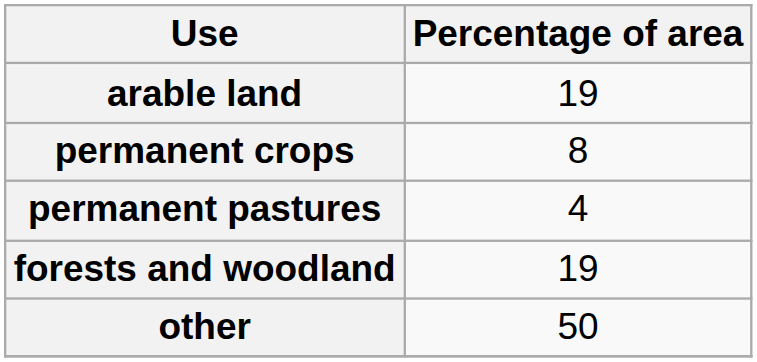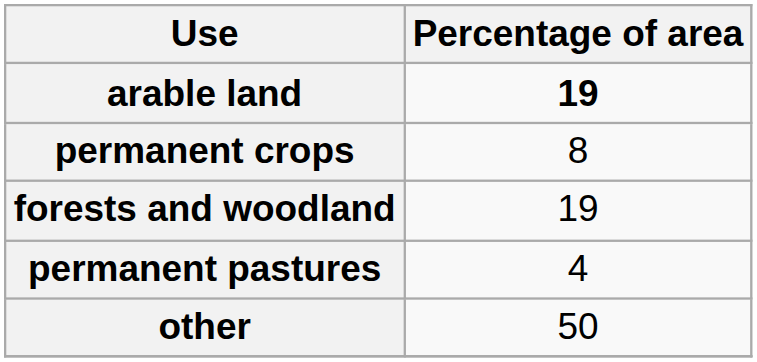 <table class="wikitable" style="text-align:center">
 <tr>
 <th>Use</th>
 <th>Percentage of area</th>
 </tr>
 <tr>
 <th>arable land</th>
-<td>19</td>
+<td><strong>19</strong></td>
 </tr>
 <tr>
 <th>permanent crops</th>
 <td>8</td>
 </tr>
 <tr>
+<th>forests and woodland</th>
+<td>19</td>
+</tr>
+<tr>
 <th>permanent pastures</th>
 <td>4</td>
-</tr>
-<tr>
-<th>forests and woodland</th>
-<td>19</td>
 </tr>
 <tr>
 <th>other</th>
 <td>50</td>
 </tr>
 <tr>
 </tr>
 </table>
